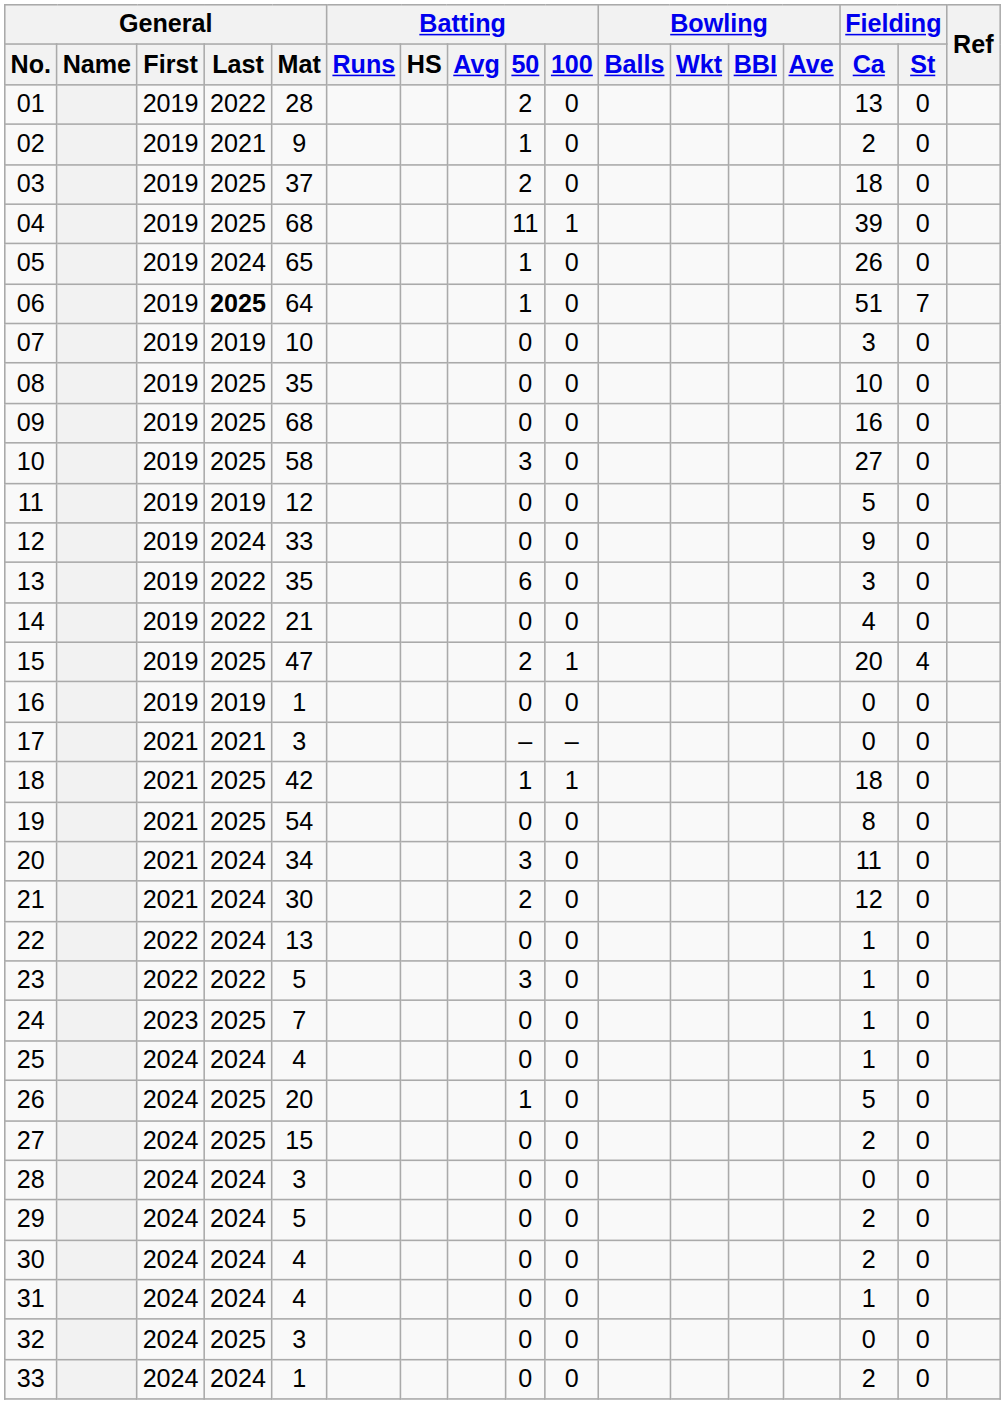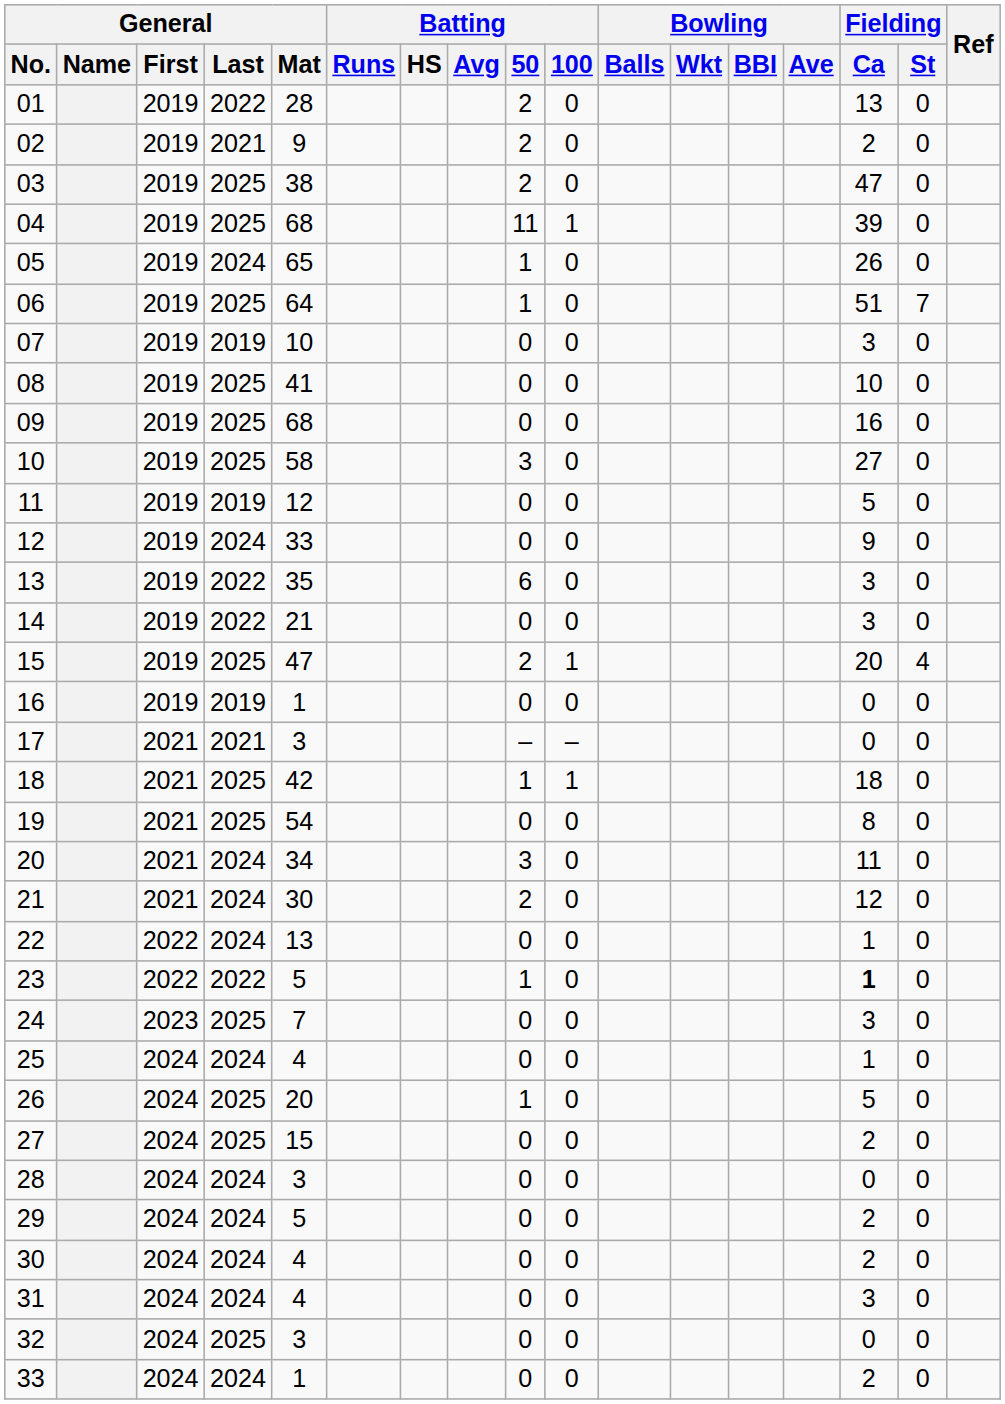 <table class="wikitable plainrowheaders sortable">
 <tr align="center">
 <th scope="col" colspan=5 class="unsortable">General</th>
 <th scope="col" colspan=5 class="unsortable"><a href='#'>Batting</a></th>
 <th scope="col" colspan=4 class="unsortable"><a href='#'>Bowling</a></th>
 <th scope="col" colspan=2 class="unsortable"><a href='#'>Fielding</a></th>
 <th scope="col" rowspan=2 class="unsortable">Ref</th>
 </tr>
 <tr align="center">
 <th scope="col">No.</th>
 <th scope="col">Name</th>
 <th scope="col">First</th>
 <th scope="col">Last</th>
 <th scope="col">Mat</th>
 <th scope="col"><a href='#'>Runs</a></th>
 <th scope="col">HS</th>
 <th scope="col"><a href='#'>Avg</a></th>
 <th scope="col"><a href='#'>50</a></th>
 <th scope="col"><a href='#'>100</a></th>
 <th scope="col"><a href='#'>Balls</a></th>
 <th scope="col"><a href='#'>Wkt</a></th>
 <th scope="col"><a href='#'>BBI</a></th>
 <th scope="col"><a href='#'>Ave</a></th>
 <th scope="col"><a href='#'>Ca</a></th>
 <th scope="col"><a href='#'>St</a></th>
 </tr>
 <tr align="center">
 <td><span>0</span>1</td>
 <th scope="row" align="left"></th>
 <td>2019</td>
 <td>2022</td>
 <td>28</td>
 <td></td>
 <td></td>
 <td></td>
 <td>2</td>
 <td>0</td>
 <td></td>
 <td></td>
 <td></td>
 <td></td>
 <td>13</td>
 <td>0</td>
 <td></td>
 </tr>
 <tr align="center">
 <td><span>0</span>2</td>
 <th scope="row" align="left"></th>
 <td>2019</td>
 <td>2021</td>
 <td>9</td>
 <td></td>
 <td></td>
 <td></td>
-<td>1</td>
+<td>2</td>
 <td>0</td>
 <td></td>
 <td></td>
 <td></td>
 <td></td>
 <td>2</td>
 <td>0</td>
 <td></td>
 </tr>
 <tr align="center">
 <td><span>0</span>3</td>
 <th scope="row" align="left"></th>
 <td>2019</td>
 <td>2025</td>
-<td>37</td>
+<td>38</td>
 <td></td>
 <td></td>
 <td></td>
 <td>2</td>
 <td>0</td>
 <td></td>
 <td></td>
 <td></td>
 <td></td>
-<td>18</td>
+<td>47</td>
 <td>0</td>
 <td></td>
 </tr>
 <tr align="center">
 <td><span>0</span>4</td>
 <th scope="row" align="left"></th>
 <td>2019</td>
 <td>2025</td>
 <td>68</td>
 <td></td>
 <td></td>
 <td></td>
 <td>11</td>
 <td>1</td>
 <td></td>
 <td></td>
 <td></td>
 <td></td>
 <td>39</td>
 <td>0</td>
 <td></td>
 </tr>
 <tr align="center">
 <td><span>0</span>5</td>
 <th scope="row" align="left"></th>
 <td>2019</td>
 <td>2024</td>
 <td>65</td>
 <td></td>
 <td></td>
 <td></td>
 <td>1</td>
 <td>0</td>
 <td></td>
 <td></td>
 <td></td>
 <td></td>
 <td>26</td>
 <td>0</td>
 <td></td>
 </tr>
 <tr align="center">
 <td><span>0</span>6</td>
 <th scope="row" align="left"></th>
 <td>2019</td>
-<td><strong>2025</strong></td>
+<td>2025</td>
 <td>64</td>
 <td></td>
 <td></td>
 <td></td>
 <td>1</td>
 <td>0</td>
 <td></td>
 <td></td>
 <td></td>
 <td></td>
 <td>51</td>
 <td>7</td>
 <td></td>
 </tr>
 <tr align="center">
 <td><span>0</span>7</td>
 <th scope="row" align="left"></th>
 <td>2019</td>
 <td>2019</td>
 <td>10</td>
 <td></td>
 <td></td>
 <td></td>
 <td>0</td>
 <td>0</td>
 <td></td>
 <td></td>
 <td></td>
 <td></td>
 <td>3</td>
 <td>0</td>
 <td></td>
 </tr>
 <tr align="center">
 <td><span>0</span>8</td>
 <th scope="row" align="left"></th>
 <td>2019</td>
 <td>2025</td>
-<td>35</td>
+<td>41</td>
 <td></td>
 <td></td>
 <td></td>
 <td>0</td>
 <td>0</td>
 <td></td>
 <td></td>
 <td></td>
 <td></td>
 <td>10</td>
 <td>0</td>
 <td></td>
 </tr>
 <tr align="center">
 <td><span>0</span>9</td>
 <th scope="row" align="left"></th>
 <td>2019</td>
 <td>2025</td>
 <td>68</td>
 <td></td>
 <td></td>
 <td></td>
 <td>0</td>
 <td>0</td>
 <td></td>
 <td></td>
 <td></td>
 <td></td>
 <td>16</td>
 <td>0</td>
 <td></td>
 </tr>
 <tr align="center">
 <td>10</td>
 <th scope="row" align="left"></th>
 <td>2019</td>
 <td>2025</td>
 <td>58</td>
 <td></td>
 <td></td>
 <td></td>
 <td>3</td>
 <td>0</td>
 <td></td>
 <td></td>
 <td></td>
 <td></td>
 <td>27</td>
 <td>0</td>
 <td></td>
 </tr>
 <tr align="center">
 <td>11</td>
 <th scope="row" align="left"></th>
 <td>2019</td>
 <td>2019</td>
 <td>12</td>
 <td></td>
 <td></td>
 <td></td>
 <td>0</td>
 <td>0</td>
 <td></td>
 <td></td>
 <td></td>
 <td></td>
 <td>5</td>
 <td>0</td>
 <td></td>
 </tr>
 <tr align="center">
 <td>12</td>
 <th scope="row" align="left"></th>
 <td>2019</td>
 <td>2024</td>
 <td>33</td>
 <td></td>
 <td></td>
 <td></td>
 <td>0</td>
 <td>0</td>
 <td></td>
 <td></td>
 <td></td>
 <td></td>
 <td>9</td>
 <td>0</td>
 <td></td>
 </tr>
 <tr align="center">
 <td>13</td>
 <th scope="row" align="left"></th>
 <td>2019</td>
 <td>2022</td>
 <td>35</td>
 <td></td>
 <td></td>
 <td></td>
 <td>6</td>
 <td>0</td>
 <td></td>
 <td></td>
 <td></td>
 <td></td>
 <td>3</td>
 <td>0</td>
 <td></td>
 </tr>
 <tr align="center">
 <td>14</td>
 <th scope="row" align="left"></th>
 <td>2019</td>
 <td>2022</td>
 <td>21</td>
 <td></td>
 <td></td>
 <td></td>
 <td>0</td>
 <td>0</td>
 <td></td>
 <td></td>
 <td></td>
 <td></td>
-<td>4</td>
+<td>3</td>
 <td>0</td>
 <td></td>
 </tr>
 <tr align="center">
 <td>15</td>
 <th scope="row" align="left"></th>
 <td>2019</td>
 <td>2025</td>
 <td>47</td>
 <td></td>
 <td></td>
 <td></td>
 <td>2</td>
 <td>1</td>
 <td></td>
 <td></td>
 <td></td>
 <td></td>
 <td>20</td>
 <td>4</td>
 <td></td>
 </tr>
 <tr align="center">
 <td>16</td>
 <th scope="row" align="left"></th>
 <td>2019</td>
 <td>2019</td>
 <td>1</td>
 <td></td>
 <td></td>
 <td></td>
 <td>0</td>
 <td>0</td>
 <td></td>
 <td></td>
 <td></td>
 <td></td>
 <td>0</td>
 <td>0</td>
 <td></td>
 </tr>
 <tr align="center">
 <td>17</td>
 <th scope="row" align="left"></th>
 <td>2021</td>
 <td>2021</td>
 <td>3</td>
 <td></td>
 <td></td>
 <td></td>
 <td>–</td>
 <td>–</td>
 <td></td>
 <td></td>
 <td></td>
 <td></td>
 <td>0</td>
 <td>0</td>
 <td></td>
 </tr>
 <tr align="center">
 <td>18</td>
 <th scope="row" align="left"></th>
 <td>2021</td>
 <td>2025</td>
 <td>42</td>
 <td></td>
 <td></td>
 <td></td>
 <td>1</td>
 <td>1</td>
 <td></td>
 <td></td>
 <td></td>
 <td></td>
 <td>18</td>
 <td>0</td>
 <td></td>
 </tr>
 <tr align="center">
 <td>19</td>
 <th scope="row" align="left"></th>
 <td>2021</td>
 <td>2025</td>
 <td>54</td>
 <td></td>
 <td></td>
 <td></td>
 <td>0</td>
 <td>0</td>
 <td></td>
 <td></td>
 <td></td>
 <td></td>
 <td>8</td>
 <td>0</td>
 <td></td>
 </tr>
 <tr align="center">
 <td>20</td>
 <th scope="row" align="left"></th>
 <td>2021</td>
 <td>2024</td>
 <td>34</td>
 <td></td>
 <td></td>
 <td></td>
 <td>3</td>
 <td>0</td>
 <td></td>
 <td></td>
 <td></td>
 <td></td>
 <td>11</td>
 <td>0</td>
 <td></td>
 </tr>
 <tr align="center">
 <td>21</td>
 <th scope="row" align="left"></th>
 <td>2021</td>
 <td>2024</td>
 <td>30</td>
 <td></td>
 <td></td>
 <td></td>
 <td>2</td>
 <td>0</td>
 <td></td>
 <td></td>
 <td></td>
 <td></td>
 <td>12</td>
 <td>0</td>
 <td></td>
 </tr>
 <tr align="center">
 <td>22</td>
 <th scope="row" align="left"></th>
 <td>2022</td>
 <td>2024</td>
 <td>13</td>
 <td></td>
 <td></td>
 <td></td>
 <td>0</td>
 <td>0</td>
 <td></td>
 <td></td>
 <td></td>
 <td></td>
 <td>1</td>
 <td>0</td>
 <td></td>
 </tr>
 <tr align="center">
 <td>23</td>
 <th scope="row" align="left"></th>
 <td>2022</td>
 <td>2022</td>
 <td>5</td>
 <td></td>
 <td></td>
 <td></td>
-<td>3</td>
+<td>1</td>
 <td>0</td>
 <td></td>
 <td></td>
 <td></td>
 <td></td>
-<td>1</td>
+<td><strong>1</strong></td>
 <td>0</td>
 <td></td>
 </tr>
 <tr align="center">
 <td>24</td>
 <th scope="row" align="left"></th>
 <td>2023</td>
 <td>2025</td>
 <td>7</td>
 <td></td>
 <td></td>
 <td></td>
 <td>0</td>
 <td>0</td>
 <td></td>
 <td></td>
 <td></td>
 <td></td>
-<td>1</td>
+<td>3</td>
 <td>0</td>
 <td></td>
 </tr>
 <tr align="center">
 <td>25</td>
 <th scope="row" align="left"></th>
 <td>2024</td>
 <td>2024</td>
 <td>4</td>
 <td></td>
 <td></td>
 <td></td>
 <td>0</td>
 <td>0</td>
 <td></td>
 <td></td>
 <td></td>
 <td></td>
 <td>1</td>
 <td>0</td>
 <td></td>
 </tr>
 <tr align="center">
 <td>26</td>
 <th scope="row" align="left"></th>
 <td>2024</td>
 <td>2025</td>
 <td>20</td>
 <td></td>
 <td></td>
 <td></td>
 <td>1</td>
 <td>0</td>
 <td></td>
 <td></td>
 <td></td>
 <td></td>
 <td>5</td>
 <td>0</td>
 <td></td>
 </tr>
 <tr align="center">
 <td>27</td>
 <th scope="row" align="left"></th>
 <td>2024</td>
 <td>2025</td>
 <td>15</td>
 <td></td>
 <td></td>
 <td></td>
 <td>0</td>
 <td>0</td>
 <td></td>
 <td></td>
 <td></td>
 <td></td>
 <td>2</td>
 <td>0</td>
 <td></td>
 </tr>
 <tr align="center">
 <td>28</td>
 <th scope="row" align="left"></th>
 <td>2024</td>
 <td>2024</td>
 <td>3</td>
 <td></td>
 <td></td>
 <td></td>
 <td>0</td>
 <td>0</td>
 <td></td>
 <td></td>
 <td></td>
 <td></td>
 <td>0</td>
 <td>0</td>
 <td></td>
 </tr>
 <tr align="center">
 <td>29</td>
 <th scope="row" align="left"></th>
 <td>2024</td>
 <td>2024</td>
 <td>5</td>
 <td></td>
 <td></td>
 <td></td>
 <td>0</td>
 <td>0</td>
 <td></td>
 <td></td>
 <td></td>
 <td></td>
 <td>2</td>
 <td>0</td>
 <td></td>
 </tr>
 <tr align="center">
 <td>30</td>
 <th scope="row" align="left"></th>
 <td>2024</td>
 <td>2024</td>
 <td>4</td>
 <td></td>
 <td></td>
 <td></td>
 <td>0</td>
 <td>0</td>
 <td></td>
 <td></td>
 <td></td>
 <td></td>
 <td>2</td>
 <td>0</td>
 <td></td>
 </tr>
 <tr align="center">
 <td>31</td>
 <th scope="row" align="left"></th>
 <td>2024</td>
 <td>2024</td>
 <td>4</td>
 <td></td>
 <td></td>
 <td></td>
 <td>0</td>
 <td>0</td>
 <td></td>
 <td></td>
 <td></td>
 <td></td>
-<td>1</td>
+<td>3</td>
 <td>0</td>
 <td></td>
 </tr>
 <tr align="center">
 <td>32</td>
 <th scope="row" align="left"></th>
 <td>2024</td>
 <td>2025</td>
 <td>3</td>
 <td></td>
 <td></td>
 <td></td>
 <td>0</td>
 <td>0</td>
 <td></td>
 <td></td>
 <td></td>
 <td></td>
 <td>0</td>
 <td>0</td>
 <td></td>
 </tr>
 <tr align="center">
 <td>33</td>
 <th scope="row" align="left"></th>
 <td>2024</td>
 <td>2024</td>
 <td>1</td>
 <td></td>
 <td></td>
 <td></td>
 <td>0</td>
 <td>0</td>
 <td></td>
 <td></td>
 <td></td>
 <td></td>
 <td>2</td>
 <td>0</td>
 <td></td>
 </tr>
 </table>
